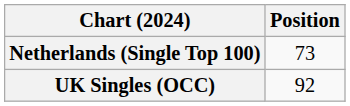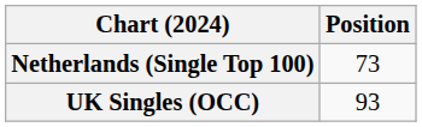 <table class="wikitable sortable plainrowheaders" style="text-align:center">
 <tr>
 <th scope="col">Chart (2024)</th>
 <th scope="col">Position</th>
 </tr>
 <tr>
 <th scope="row">Netherlands (Single Top 100)</th>
 <td>73</td>
 </tr>
 <tr>
 <th scope="row">UK Singles (OCC)</th>
-<td>92</td>
+<td>93</td>
 </tr>
 </table>
